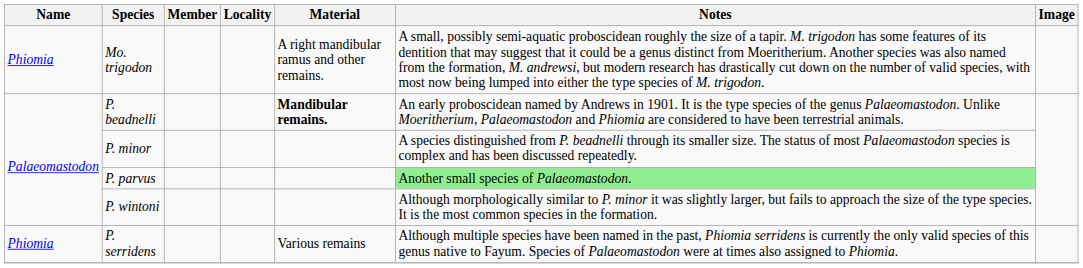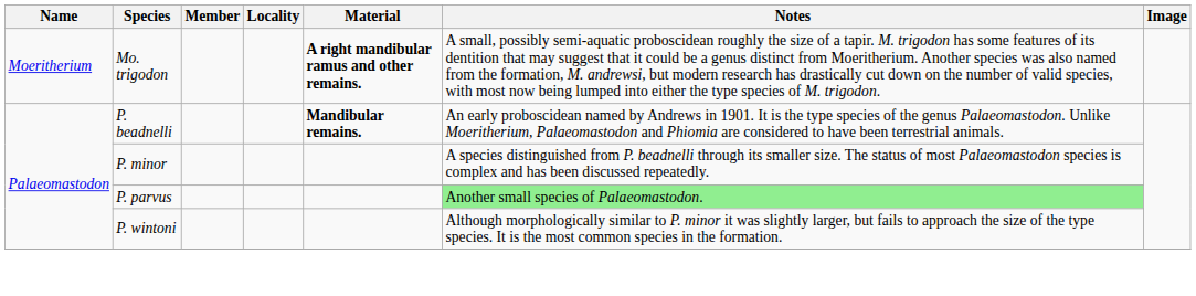 <table class="wikitable" align="center" width="100%">
 <tr>
 <th>Name</th>
 <th>Species</th>
 <th>Member</th>
 <th>Locality</th>
 <th>Material</th>
 <th>Notes</th>
 <th>Image</th>
 </tr>
 <tr>
-<td><em><a href='#'>Phiomia</a></em></td>
+<td><em><a href='#'>Moeritherium</a></em></td>
 <td><em>Mo. trigodon</em></td>
 <td></td>
 <td></td>
-<td>A right mandibular ramus and other remains.</td>
+<td><strong>A right mandibular ramus and other remains.</strong></td>
 <td>A small, possibly semi-aquatic proboscidean roughly the size of a tapir. <em>M. trigodon</em> has some features of its dentition that may suggest that it could be a genus distinct from Moeritherium. Another species was also named from the formation, <em>M. andrewsi</em>, but modern research has drastically cut down on the number of valid species, with most now being lumped into either the type species of <em>M. trigodon</em>.</td>
 <td></td>
 </tr>
 <tr>
 <td rowspan=4><br><em><a href='#'>Palaeomastodon</a></em></td>
 <td><em>P. beadnelli</em></td>
 <td></td>
 <td></td>
 <td><strong>Mandibular remains.</strong></td>
 <td>An early proboscidean named by Andrews in 1901. It is the type species of the genus <em>Palaeomastodon</em>. Unlike <em>Moeritherium</em>, <em>Palaeomastodon</em> and <em>Phiomia</em> are considered to have been terrestrial animals.</td>
 <td rowspan=4><br></td>
 </tr>
 <tr>
 <td><em>P. minor</em></td>
 <td></td>
 <td></td>
 <td></td>
 <td>A species distinguished from <em>P. beadnelli</em> through its smaller size. The status of most <em>Palaeomastodon</em> species is complex and has been discussed repeatedly.</td>
 </tr>
 <tr>
 <td><em>P. parvus</em></td>
 <td></td>
 <td></td>
 <td></td>
 <td style="background: lightgreen;">Another small species of <em>Palaeomastodon</em>.</td>
 </tr>
 <tr>
 <td><em>P. wintoni</em></td>
 <td></td>
 <td></td>
 <td></td>
 <td>Although morphologically similar to <em>P. minor</em> it was slightly larger, but fails to approach the size of the type species. It is the most common species in the formation.</td>
 </tr>
 <tr>
-<td><em><a href='#'>Phiomia</a></em></td>
-<td><em>P. serridens</em></td>
-<td></td>
-<td></td>
-<td>Various remains</td>
-<td>Although multiple species have been named in the past, <em>Phiomia serridens</em> is currently the only valid species of this genus native to Fayum. Species of <em>Palaeomastodon</em> were at times also assigned to <em>Phiomia</em>.</td>
-<td></td>
-</tr>
-<tr>
 </tr>
 </table>
